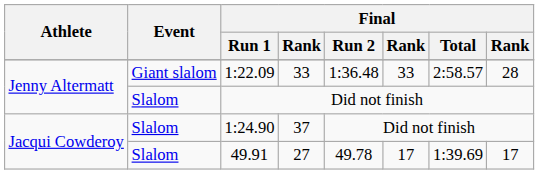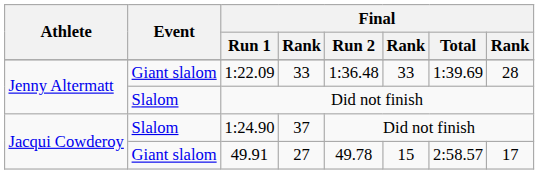 <table class="wikitable" style="font-size:90%">
 <tr>
 <th rowspan="2">Athlete</th>
 <th rowspan="2">Event</th>
 <th colspan="6">Final</th>
 </tr>
 <tr>
 <th>Run 1</th>
 <th>Rank</th>
 <th>Run 2</th>
 <th>Rank</th>
 <th>Total</th>
 <th>Rank</th>
 </tr>
 <tr>
 </tr>
 <tr align="center">
 <td align="left" rowspan=2><a href='#'>Jenny Altermatt</a></td>
 <td align="left"><a href='#'>Giant slalom</a></td>
 <td>1:22.09</td>
 <td>33</td>
 <td>1:36.48</td>
 <td>33</td>
-<td>2:58.57</td>
+<td>1:39.69</td>
 <td>28</td>
 </tr>
 <tr align="center">
 <td align="left"><a href='#'>Slalom</a></td>
 <td colspan=6>Did not finish</td>
 </tr>
 <tr align="center">
 <td align="left" rowspan=2><a href='#'>Jacqui Cowderoy</a></td>
 <td align="left"><a href='#'>Slalom</a></td>
 <td>1:24.90</td>
 <td>37</td>
 <td colspan=4>Did not finish</td>
 </tr>
 <tr align="center">
-<td align="left"><a href='#'>Slalom</a></td>
+<td align="left"><a href='#'>Giant slalom</a></td>
 <td>49.91</td>
 <td>27</td>
 <td>49.78</td>
-<td>17</td>
-<td>1:39.69</td>
+<td>15</td>
+<td>2:58.57</td>
 <td>17</td>
 </tr>
 </table>
